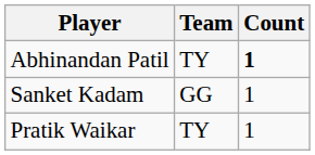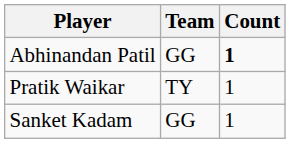 <table class="wikitable">
 <tr>
 <th>Player</th>
 <th>Team</th>
 <th>Count</th>
 </tr>
 <tr>
 <td>Abhinandan Patil</td>
+<td>GG</td>
+<td><strong>1</strong></td>
+</tr>
+<tr>
+<td>Pratik Waikar</td>
 <td>TY</td>
-<td><strong>1</strong></td>
+<td>1</td>
 </tr>
 <tr>
 <td>Sanket Kadam</td>
 <td>GG</td>
 <td>1</td>
 </tr>
-<tr>
-<td>Pratik Waikar</td>
-<td>TY</td>
-<td>1</td>
-</tr>
 </table>
